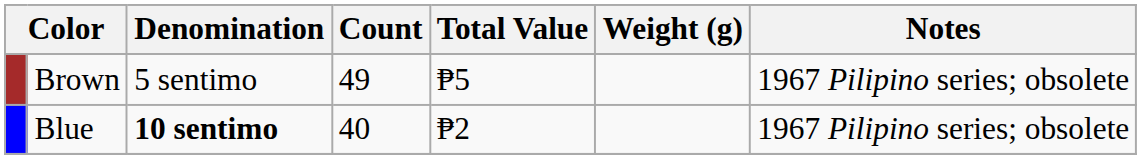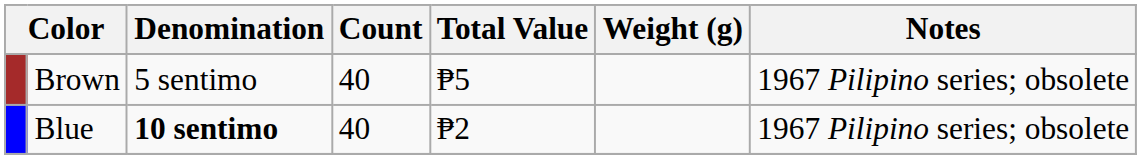 <table class="wikitable">
 <tr>
 <th colspan=2>Color</th>
 <th>Denomination</th>
 <th>Count</th>
 <th>Total Value</th>
 <th>Weight (g)</th>
 <th>Notes</th>
 </tr>
 <tr>
 </tr>
 <tr>
 <td style="background:Brown"> </td>
 <td>Brown</td>
 <td>5 sentimo</td>
-<td>49</td>
+<td>40</td>
 <td>₱5</td>
 <td></td>
 <td>1967 <em>Pilipino</em> series; obsolete</td>
 </tr>
 <tr>
 <td style="background:Blue"> </td>
 <td>Blue</td>
 <td><strong>10 sentimo</strong></td>
 <td>40</td>
 <td>₱2</td>
 <td></td>
 <td>1967 <em>Pilipino</em> series; obsolete</td>
 </tr>
 <tr>
 </tr>
 </table>
